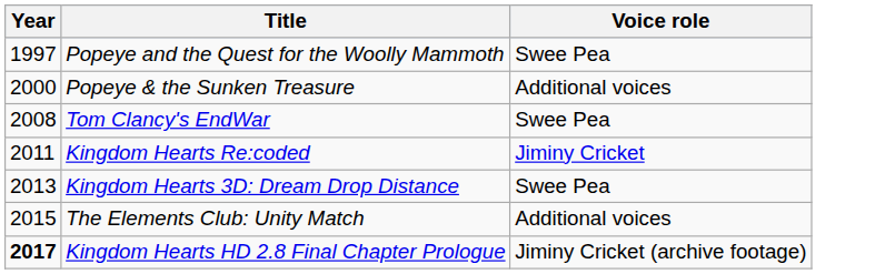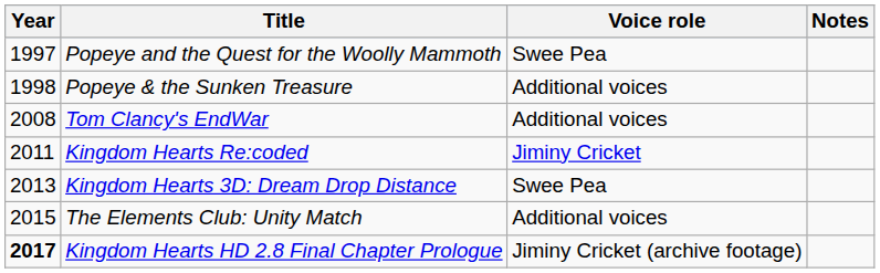 <table class="wikitable sortable">
 <tr style="background:#b0c4de; text-align:center;">
 <th>Year</th>
 <th>Title</th>
 <th>Voice role</th>
+<th>Notes</th>
 </tr>
 <tr>
 <td>1997</td>
 <td><em>Popeye and the Quest for the Woolly Mammoth</em></td>
 <td>Swee Pea</td>
+<td></td>
 </tr>
 <tr>
-<td>2000</td>
+<td>1998</td>
 <td><em>Popeye & the Sunken Treasure</em></td>
 <td>Additional voices</td>
+<td></td>
 </tr>
 <tr>
 <td>2008</td>
 <td><em><a href='#'>Tom Clancy's EndWar</a></em></td>
-<td>Swee Pea</td>
+<td>Additional voices</td>
+<td></td>
 </tr>
 <tr>
 <td>2011</td>
 <td><em><a href='#'>Kingdom Hearts Re:coded</a></em></td>
 <td><a href='#'>Jiminy Cricket</a></td>
+<td></td>
 </tr>
 <tr>
 <td>2013</td>
 <td><em><a href='#'>Kingdom Hearts 3D: Dream Drop Distance</a></em></td>
 <td>Swee Pea</td>
+<td></td>
 </tr>
 <tr>
 <td>2015</td>
 <td><em>The Elements Club: Unity Match</em></td>
 <td>Additional voices</td>
+<td></td>
 </tr>
 <tr>
 <td><strong>2017</strong></td>
 <td><em><a href='#'>Kingdom Hearts HD 2.8 Final Chapter Prologue</a></em></td>
 <td>Jiminy Cricket (archive footage)</td>
+<td></td>
 </tr>
 </table>
